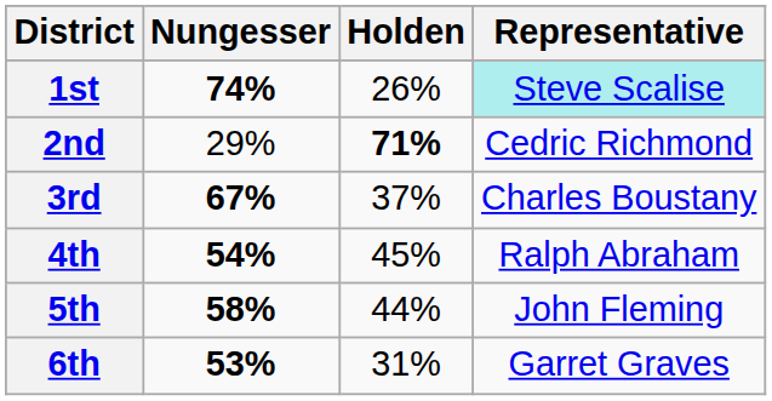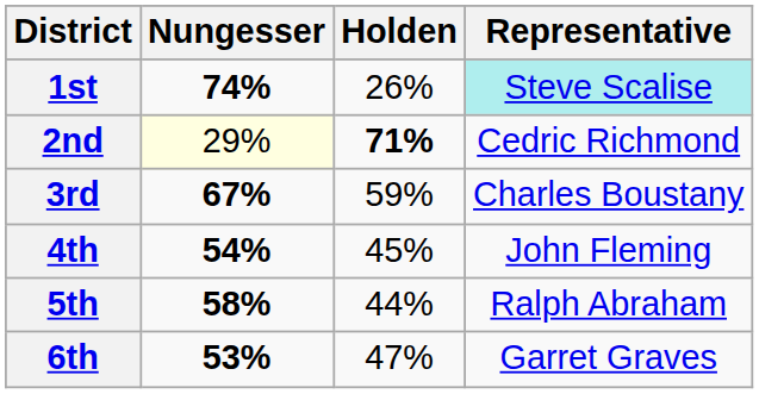 <table class=wikitable>
 <tr>
 <th>District</th>
 <th>Nungesser</th>
 <th>Holden</th>
 <th>Representative</th>
 </tr>
 <tr align=center>
 <th><a href='#'>1st</a></th>
 <td><strong>74%</strong></td>
 <td>26%</td>
 <td style="background: paleturquoise;"><a href='#'>Steve Scalise</a></td>
 </tr>
 <tr align=center>
 <th><a href='#'>2nd</a></th>
-<td>29%</td>
+<td style="background: lightyellow;">29%</td>
 <td><strong>71%</strong></td>
 <td><a href='#'>Cedric Richmond</a></td>
 </tr>
 <tr align=center>
 <th><a href='#'>3rd</a></th>
 <td><strong>67%</strong></td>
-<td>37%</td>
+<td>59%</td>
 <td><a href='#'>Charles Boustany</a></td>
 </tr>
 <tr align=center>
 <th><a href='#'>4th</a></th>
 <td><strong>54%</strong></td>
 <td>45%</td>
-<td><a href='#'>Ralph Abraham</a></td>
+<td><a href='#'>John Fleming</a></td>
 </tr>
 <tr align=center>
 <th><a href='#'>5th</a></th>
 <td><strong>58%</strong></td>
 <td>44%</td>
-<td><a href='#'>John Fleming</a></td>
+<td><a href='#'>Ralph Abraham</a></td>
 </tr>
 <tr align=center>
 <th><a href='#'>6th</a></th>
 <td><strong>53%</strong></td>
-<td>31%</td>
+<td>47%</td>
 <td><a href='#'>Garret Graves</a></td>
 </tr>
 </table>
